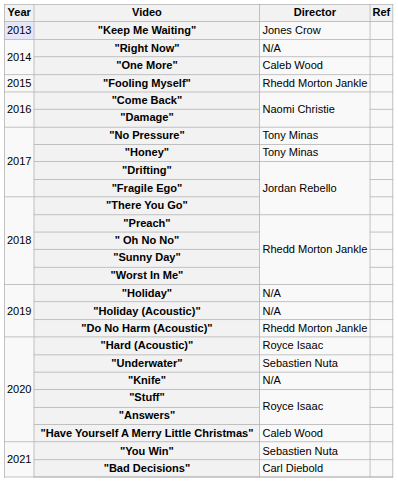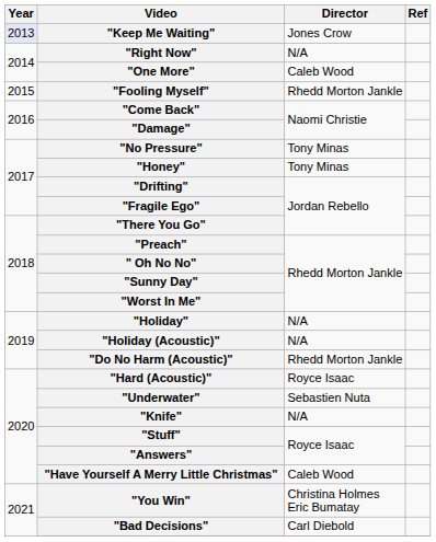 <table class="wikitable plainrowheaders">
 <tr>
 <th>Year</th>
 <th style="width:20em;">Video</th>
 <th>Director</th>
 <th>Ref</th>
 </tr>
 <tr>
 <td style="background: lavender;">2013</td>
 <th scope="row">"Keep Me Waiting"</th>
 <td>Jones Crow</td>
 <td></td>
 </tr>
 <tr>
 <td rowspan=2>2014</td>
 <th scope="row">"Right Now"</th>
 <td>N/A</td>
 <td></td>
 </tr>
 <tr>
 <th scope="row">"One More"</th>
 <td>Caleb Wood</td>
 <td></td>
 </tr>
 <tr>
 <td>2015</td>
 <th scope="row">"Fooling Myself"</th>
 <td>Rhedd Morton Jankle</td>
 <td></td>
 </tr>
 <tr>
 <td rowspan=2>2016</td>
 <th scope="row">"Come Back"</th>
 <td rowspan=2>Naomi Christie</td>
 <td></td>
 </tr>
 <tr>
 <th scope="row">"Damage"</th>
 <td></td>
 </tr>
 <tr>
 <td rowspan=4>2017</td>
 <th scope="row">"No Pressure"</th>
 <td>Tony Minas</td>
 <td></td>
 </tr>
 <tr>
 <th scope="row">"Honey"</th>
 <td>Tony Minas</td>
 <td></td>
 </tr>
 <tr>
 <th scope="row">"Drifting"</th>
 <td rowspan=3>Jordan Rebello</td>
 <td></td>
 </tr>
 <tr>
 <th scope="row">"Fragile Ego"</th>
 <td></td>
 </tr>
 <tr>
 <td rowspan="5">2018</td>
 <th scope="row">"There You Go"</th>
 <td></td>
 </tr>
 <tr>
 <th scope="row">"Preach"</th>
 <td rowspan="4">Rhedd Morton Jankle</td>
 <td></td>
 </tr>
 <tr>
 <th scope="row">" Oh No No"</th>
 <td></td>
 </tr>
 <tr>
 <th scope="row">"Sunny Day"</th>
 <td></td>
 </tr>
 <tr>
 <th scope="row">"Worst In Me"</th>
 <td></td>
 </tr>
 <tr>
 <td rowspan="3">2019</td>
 <th scope="row">"Holiday"</th>
 <td>N/A</td>
 <td></td>
 </tr>
 <tr>
 <th scope="row">"Holiday (Acoustic)"</th>
 <td>N/A</td>
 <td></td>
 </tr>
 <tr>
 <th scope="row">"Do No Harm (Acoustic)"</th>
 <td>Rhedd Morton Jankle</td>
 <td></td>
 </tr>
 <tr>
 <td rowspan="6">2020</td>
 <th scope="row">"Hard (Acoustic)"</th>
 <td>Royce Isaac</td>
 <td></td>
 </tr>
 <tr>
 <th scope="row">"Underwater"</th>
 <td>Sebastien Nuta</td>
 <td></td>
 </tr>
 <tr>
 <th scope="row">"Knife"</th>
 <td>N/A</td>
 <td></td>
 </tr>
 <tr>
 <th scope="row">"Stuff"</th>
 <td rowspan="2">Royce Isaac</td>
 <td></td>
 </tr>
 <tr>
 <th scope="row">"Answers"</th>
 <td></td>
 </tr>
 <tr>
 <th scope="row">"Have Yourself A Merry Little Christmas"</th>
 <td>Caleb Wood</td>
 <td></td>
 </tr>
 <tr>
 <td rowspan="6">2021</td>
 <th scope="row">"You Win"</th>
-<td>Sebastien Nuta</td>
+<td>Christina Holmes <br>Eric Bumatay</td>
 <td></td>
 </tr>
 <tr>
 <th scope="row">"Bad Decisions"</th>
 <td>Carl Diebold</td>
 <td></td>
 </tr>
 <tr>
 </tr>
 </table>
